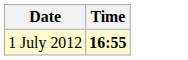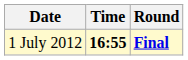 <table class="wikitable">
 <tr>
 <th>Date</th>
 <th>Time</th>
+<th>Round</th>
 </tr>
 <tr style=background:lemonchiffon>
 <td>1 July 2012</td>
 <td><strong>16:55</strong></td>
+<td><strong><a href='#'>Final</a></strong></td>
 </tr>
 </table>
